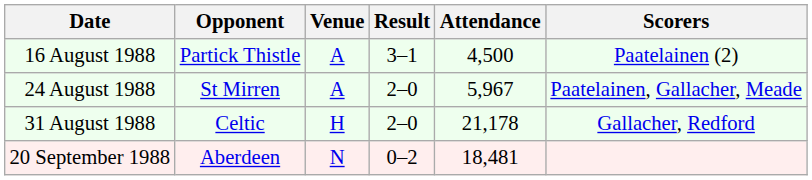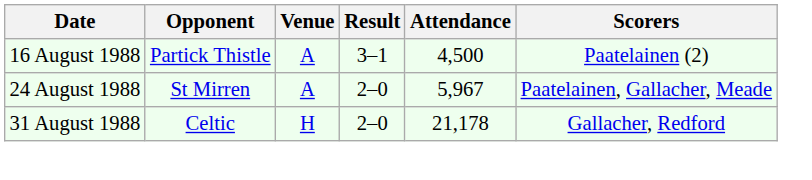 <table class="wikitable sortable" style="font-size:95%; text-align:center">
 <tr>
 <th>Date</th>
 <th>Opponent</th>
 <th>Venue</th>
 <th>Result</th>
 <th>Attendance</th>
 <th>Scorers</th>
 </tr>
 <tr style="background:#efe;">
 <td>16 August 1988</td>
 <td><a href='#'>Partick Thistle</a></td>
 <td><a href='#'>A</a></td>
 <td>3–1</td>
 <td>4,500</td>
 <td><a href='#'>Paatelainen</a> (2)</td>
 </tr>
 <tr style="background:#efe;">
 <td>24 August 1988</td>
 <td><a href='#'>St Mirren</a></td>
 <td><a href='#'>A</a></td>
 <td>2–0</td>
 <td>5,967</td>
 <td><a href='#'>Paatelainen</a>, <a href='#'>Gallacher</a>, <a href='#'>Meade</a></td>
 </tr>
 <tr style="background:#efe;">
 <td>31 August 1988</td>
 <td><a href='#'>Celtic</a></td>
 <td><a href='#'>H</a></td>
 <td>2–0</td>
 <td>21,178</td>
 <td><a href='#'>Gallacher</a>, <a href='#'>Redford</a></td>
 </tr>
-<tr style="background:#fee;">
-<td>20 September 1988</td>
-<td><a href='#'>Aberdeen</a></td>
-<td><a href='#'>N</a></td>
-<td>0–2</td>
-<td>18,481</td>
-<td></td>
-</tr>
 </table>
